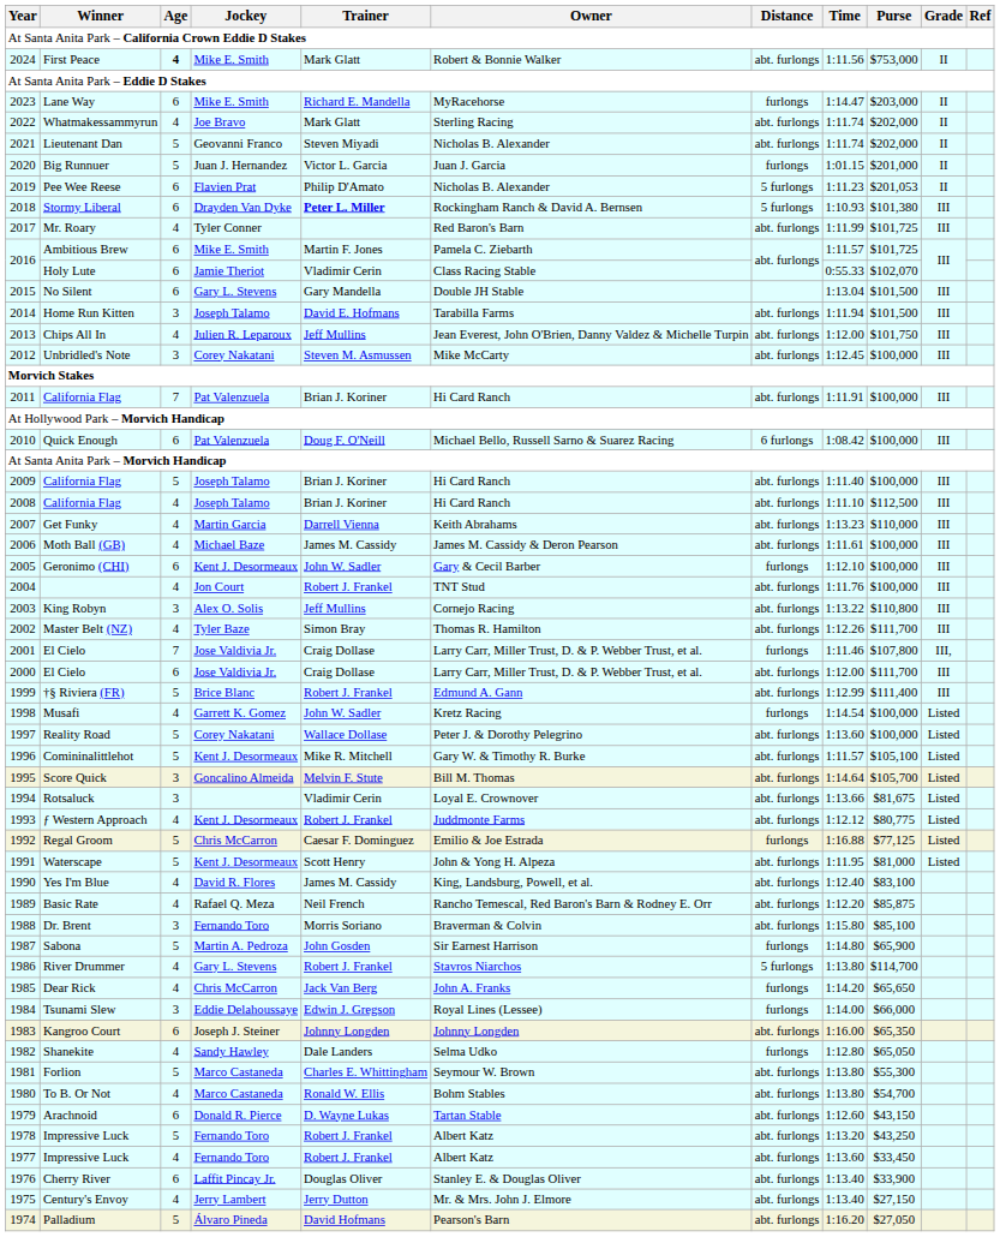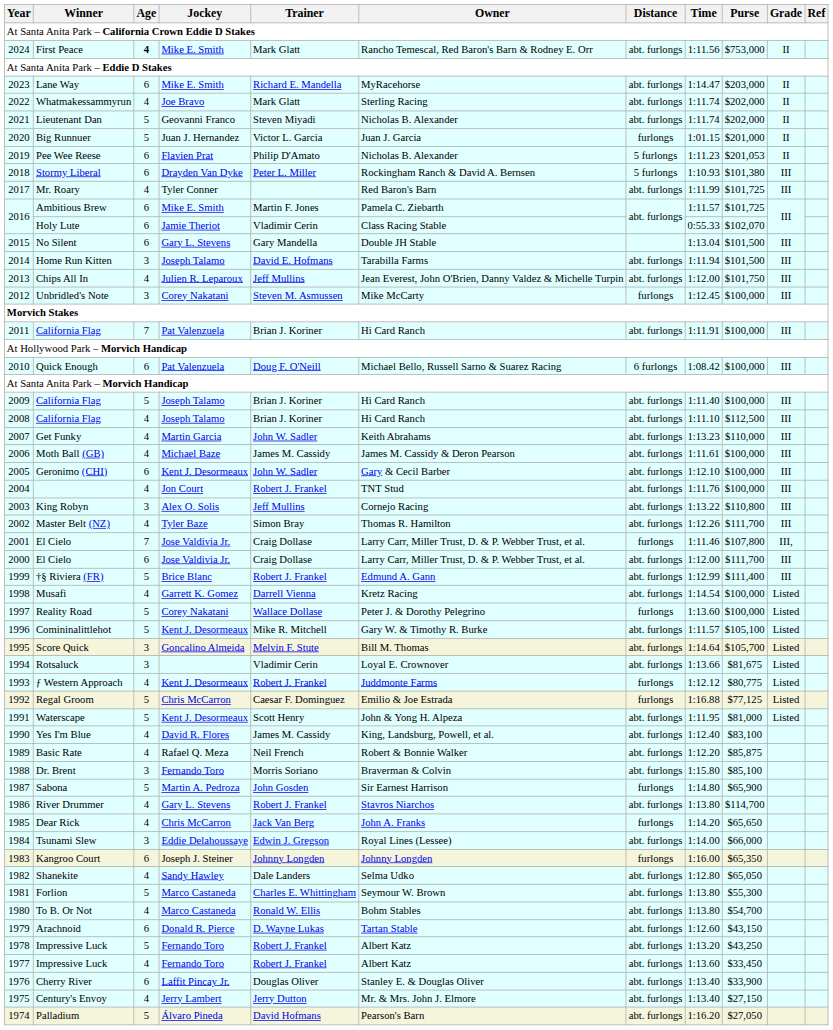 <table class="wikitable sortable">
 <tr>
 <th>Year</th>
 <th>Winner</th>
 <th>Age</th>
 <th>Jockey</th>
 <th>Trainer</th>
 <th>Owner</th>
 <th>Distance</th>
 <th>Time</th>
 <th>Purse</th>
 <th>Grade</th>
 <th>Ref</th>
 </tr>
 <tr style="font-size:90%; background-color:white">
 <td align="left" colspan=11>At Santa Anita Park – <strong>California Crown Eddie D Stakes</strong></td>
 </tr>
 <tr style="font-size:90%; background-color:lightcyan">
 <td align=center>2024</td>
 <td>First Peace</td>
 <td align=center><strong>4</strong></td>
 <td><a href='#'>Mike E. Smith</a></td>
 <td>Mark Glatt</td>
-<td>Robert & Bonnie Walker</td>
+<td>Rancho Temescal, Red Baron's Barn & Rodney E. Orr</td>
 <td align=center>abt.  furlongs</td>
 <td align=center>1:11.56</td>
 <td align=center>$753,000</td>
 <td align=center>II</td>
 <td></td>
 </tr>
 <tr style="font-size:90%; background-color:white">
 <td align="left" colspan=11>At Santa Anita Park – <strong>Eddie D Stakes</strong></td>
 </tr>
 <tr style="font-size:90%; background-color:lightcyan">
 <td align=center>2023</td>
 <td>Lane Way</td>
 <td align=center>6</td>
 <td><a href='#'>Mike E. Smith</a></td>
 <td><a href='#'>Richard E. Mandella</a></td>
 <td>MyRacehorse</td>
-<td align=center> furlongs</td>
+<td align=center>abt.  furlongs</td>
 <td align=center>1:14.47</td>
 <td align=center>$203,000</td>
 <td align=center>II</td>
 <td></td>
 </tr>
 <tr style="font-size:90%; background-color:lightcyan">
 <td align=center>2022</td>
 <td>Whatmakessammyrun</td>
 <td align=center>4</td>
 <td><a href='#'>Joe Bravo</a></td>
 <td>Mark Glatt</td>
 <td>Sterling Racing</td>
 <td align=center>abt.  furlongs</td>
 <td align=center>1:11.74</td>
 <td align=center>$202,000</td>
 <td align=center>II</td>
 <td></td>
 </tr>
 <tr style="font-size:90%; background-color:lightcyan">
 <td align=center>2021</td>
 <td>Lieutenant Dan</td>
 <td align=center>5</td>
 <td>Geovanni Franco</td>
 <td>Steven Miyadi</td>
 <td>Nicholas B. Alexander</td>
 <td align=center>abt.  furlongs</td>
 <td align=center>1:11.74</td>
 <td align=center>$202,000</td>
 <td align=center>II</td>
 <td></td>
 </tr>
 <tr style="font-size:90%; background-color:lightcyan">
 <td align=center>2020</td>
 <td>Big Runnuer</td>
 <td align=center>5</td>
 <td>Juan J. Hernandez</td>
 <td>Victor L. Garcia</td>
 <td>Juan J. Garcia</td>
 <td align=center> furlongs</td>
 <td align=center>1:01.15</td>
 <td align=center>$201,000</td>
 <td align=center>II</td>
 <td></td>
 </tr>
 <tr style="font-size:90%; background-color:lightcyan">
 <td align=center>2019</td>
 <td>Pee Wee Reese</td>
 <td align=center>6</td>
 <td><a href='#'>Flavien Prat</a></td>
 <td>Philip D'Amato</td>
 <td>Nicholas B. Alexander</td>
 <td align=center>5 furlongs</td>
 <td align=center>1:11.23</td>
 <td align=center>$201,053</td>
 <td align=center>II</td>
 <td></td>
 </tr>
 <tr style="font-size:90%; background-color:lightcyan">
 <td align=center>2018</td>
 <td><a href='#'>Stormy Liberal</a></td>
 <td align=center>6</td>
 <td><a href='#'>Drayden Van Dyke</a></td>
-<td><strong><a href='#'>Peter L. Miller</a></strong></td>
+<td><a href='#'>Peter L. Miller</a></td>
 <td>Rockingham Ranch & David A. Bernsen</td>
 <td align=center>5 furlongs</td>
 <td align=center>1:10.93</td>
 <td align=center>$101,380</td>
 <td align=center>III</td>
 <td></td>
 </tr>
 <tr style="font-size:90%; background-color:lightcyan">
 <td align=center>2017</td>
 <td>Mr. Roary</td>
 <td align=center>4</td>
 <td>Tyler Conner</td>
 <td></td>
 <td>Red Baron's Barn</td>
 <td align=center>abt.  furlongs</td>
 <td align=center>1:11.99</td>
 <td align=center>$101,725</td>
 <td align=center>III</td>
 <td></td>
 </tr>
 <tr style="font-size:90%; background-color:lightcyan">
 <td align=center rowspan=2>2016</td>
 <td>Ambitious Brew</td>
 <td align=center>6</td>
 <td><a href='#'>Mike E. Smith</a></td>
 <td>Martin F. Jones</td>
 <td>Pamela C. Ziebarth</td>
 <td align=center rowspan=2>abt.  furlongs</td>
 <td align=center>1:11.57</td>
 <td align=center>$101,725</td>
 <td align=center rowspan=2>III</td>
 <td></td>
 </tr>
 <tr style="font-size:90%; background-color:lightcyan">
 <td>Holy Lute</td>
 <td align=center>6</td>
 <td><a href='#'>Jamie Theriot</a></td>
 <td>Vladimir Cerin</td>
 <td>Class Racing Stable</td>
 <td align=center>0:55.33</td>
 <td align=center>$102,070</td>
 <td></td>
 </tr>
 <tr style="font-size:90%; background-color:lightcyan">
 <td align=center>2015</td>
 <td>No Silent</td>
 <td align=center>6</td>
 <td><a href='#'>Gary L. Stevens</a></td>
 <td>Gary Mandella</td>
 <td>Double JH Stable</td>
 <td align=center></td>
 <td align=center>1:13.04</td>
 <td align=center>$101,500</td>
 <td align=center>III</td>
 <td></td>
 </tr>
 <tr style="font-size:90%; background-color:lightcyan">
 <td align=center>2014</td>
 <td>Home Run Kitten</td>
 <td align=center>3</td>
 <td><a href='#'>Joseph Talamo</a></td>
 <td><a href='#'>David E. Hofmans</a></td>
 <td>Tarabilla Farms</td>
 <td align=center>abt.  furlongs</td>
 <td align=center>1:11.94</td>
 <td align=center>$101,500</td>
 <td align=center>III</td>
 <td></td>
 </tr>
 <tr style="font-size:90%; background-color:lightcyan">
 <td align=center>2013</td>
 <td>Chips All In</td>
 <td align=center>4</td>
 <td><a href='#'>Julien R. Leparoux</a></td>
 <td><a href='#'>Jeff Mullins</a></td>
 <td>Jean Everest, John O'Brien, Danny Valdez & Michelle Turpin</td>
 <td align=center>abt.  furlongs</td>
 <td align=center>1:12.00</td>
 <td align=center>$101,750</td>
 <td align=center>III</td>
 <td></td>
 </tr>
 <tr style="font-size:90%; background-color:lightcyan">
 <td align=center>2012</td>
 <td>Unbridled's Note</td>
 <td align=center>3</td>
 <td><a href='#'>Corey Nakatani</a></td>
 <td><a href='#'>Steven M. Asmussen</a></td>
 <td>Mike McCarty</td>
-<td align=center>abt.  furlongs</td>
+<td align=center> furlongs</td>
 <td align=center>1:12.45</td>
 <td align=center>$100,000</td>
 <td align=center>III</td>
 <td></td>
 </tr>
 <tr style="font-size:90%; background-color:white">
 <td align="left" colspan=11><strong>Morvich Stakes</strong></td>
 </tr>
 <tr style="font-size:90%; background-color:lightcyan">
 <td align=center>2011</td>
 <td><a href='#'>California Flag</a></td>
 <td align=center>7</td>
 <td><a href='#'>Pat Valenzuela</a></td>
 <td>Brian J. Koriner</td>
 <td>Hi Card Ranch</td>
 <td align=center>abt.  furlongs</td>
 <td align=center>1:11.91</td>
 <td align=center>$100,000</td>
 <td align=center>III</td>
 <td></td>
 </tr>
 <tr style="font-size:90%; background-color:white">
 <td align="left" colspan=11>At Hollywood Park – <strong>Morvich Handicap </strong></td>
 </tr>
 <tr style="font-size:90%; background-color:lightcyan">
 <td align=center>2010</td>
 <td>Quick Enough</td>
 <td align=center>6</td>
 <td><a href='#'>Pat Valenzuela</a></td>
 <td><a href='#'>Doug F. O'Neill</a></td>
 <td>Michael Bello,  Russell Sarno & Suarez Racing</td>
 <td align=center>6 furlongs</td>
 <td align=center>1:08.42</td>
 <td align=center>$100,000</td>
 <td align=center>III</td>
 <td></td>
 </tr>
 <tr style="font-size:90%; background-color:white">
 <td align="left" colspan=11>At Santa Anita Park – <strong>Morvich Handicap </strong></td>
 </tr>
 <tr style="font-size:90%; background-color:lightcyan">
 <td align=center>2009</td>
 <td><a href='#'>California Flag</a></td>
 <td align=center>5</td>
 <td><a href='#'>Joseph Talamo</a></td>
 <td>Brian J. Koriner</td>
 <td>Hi Card Ranch</td>
 <td align=center>abt.  furlongs</td>
 <td align=center>1:11.40</td>
 <td align=center>$100,000</td>
 <td align=center>III</td>
 <td></td>
 </tr>
 <tr style="font-size:90%; background-color:lightcyan">
 <td align=center>2008</td>
 <td><a href='#'>California Flag</a></td>
 <td align=center>4</td>
 <td><a href='#'>Joseph Talamo</a></td>
 <td>Brian J. Koriner</td>
 <td>Hi Card Ranch</td>
 <td align=center>abt.  furlongs</td>
 <td align=center>1:11.10</td>
 <td align=center>$112,500</td>
 <td align=center>III</td>
 <td></td>
 </tr>
 <tr style="font-size:90%; background-color:lightcyan">
 <td align=center>2007</td>
 <td>Get Funky</td>
 <td align=center>4</td>
 <td><a href='#'>Martin Garcia</a></td>
-<td><a href='#'>Darrell Vienna</a></td>
+<td><a href='#'>John W. Sadler</a></td>
 <td>Keith Abrahams</td>
 <td align=center>abt.  furlongs</td>
 <td align=center>1:13.23</td>
 <td align=center>$110,000</td>
 <td align=center>III</td>
 <td></td>
 </tr>
 <tr style="font-size:90%; background-color:lightcyan">
 <td align=center>2006</td>
 <td>Moth Ball <a href='#'>(GB)</a></td>
 <td align=center>4</td>
 <td><a href='#'>Michael Baze</a></td>
 <td>James M. Cassidy</td>
 <td>James M. Cassidy & Deron Pearson</td>
 <td align=center>abt.  furlongs</td>
 <td align=center>1:11.61</td>
 <td align=center>$100,000</td>
 <td align=center>III</td>
 <td></td>
 </tr>
 <tr style="font-size:90%; background-color:lightcyan">
 <td align=center>2005</td>
 <td>Geronimo <a href='#'>(CHI)</a></td>
 <td align=center>6</td>
 <td><a href='#'>Kent J. Desormeaux</a></td>
 <td><a href='#'>John W. Sadler</a></td>
 <td><a href='#'>Gary</a> & Cecil Barber</td>
-<td align=center> furlongs</td>
+<td align=center>abt.  furlongs</td>
 <td align=center>1:12.10</td>
 <td align=center>$100,000</td>
 <td align=center>III</td>
 <td></td>
 </tr>
 <tr style="font-size:90%; background-color:lightcyan">
 <td align=center>2004</td>
 <td></td>
 <td align=center>4</td>
 <td><a href='#'>Jon Court</a></td>
 <td><a href='#'>Robert J. Frankel</a></td>
 <td>TNT Stud</td>
 <td align=center>abt.  furlongs</td>
 <td align=center>1:11.76</td>
 <td align=center>$100,000</td>
 <td align=center>III</td>
 <td></td>
 </tr>
 <tr style="font-size:90%; background-color:lightcyan">
 <td align=center>2003</td>
 <td>King Robyn</td>
 <td align=center>3</td>
 <td><a href='#'>Alex O. Solis</a></td>
 <td><a href='#'>Jeff Mullins</a></td>
 <td>Cornejo Racing</td>
 <td align=center>abt.  furlongs</td>
 <td align=center>1:13.22</td>
 <td align=center>$110,800</td>
 <td align=center>III</td>
 <td></td>
 </tr>
 <tr style="font-size:90%; background-color:lightcyan">
 <td align=center>2002</td>
 <td>Master Belt <a href='#'>(NZ)</a></td>
 <td align=center>4</td>
 <td><a href='#'>Tyler Baze</a></td>
 <td>Simon Bray</td>
 <td>Thomas R. Hamilton</td>
 <td align=center>abt.  furlongs</td>
 <td align=center>1:12.26</td>
 <td align=center>$111,700</td>
 <td align=center>III</td>
 <td></td>
 </tr>
 <tr style="font-size:90%; background-color:lightcyan">
 <td align=center>2001</td>
 <td>El Cielo</td>
 <td align=center>7</td>
 <td><a href='#'>Jose Valdivia Jr.</a></td>
 <td>Craig Dollase</td>
 <td>Larry Carr, Miller Trust, D. & P. Webber Trust, et al.</td>
 <td align=center> furlongs</td>
 <td align=center>1:11.46</td>
 <td align=center>$107,800</td>
 <td align=center>III,</td>
 <td></td>
 </tr>
 <tr style="font-size:90%; background-color:lightcyan">
 <td align=center>2000</td>
 <td>El Cielo</td>
 <td align=center>6</td>
 <td><a href='#'>Jose Valdivia Jr.</a></td>
 <td>Craig Dollase</td>
 <td>Larry Carr, Miller Trust, D. & P. Webber Trust, et al.</td>
 <td align=center>abt.  furlongs</td>
 <td align=center>1:12.00</td>
 <td align=center>$111,700</td>
 <td align=center>III</td>
 <td></td>
 </tr>
 <tr style="font-size:90%; background-color:lightcyan">
 <td align=center>1999</td>
 <td>†§ Riviera <a href='#'>(FR)</a></td>
 <td align=center>5</td>
 <td><a href='#'>Brice Blanc</a></td>
 <td><a href='#'>Robert J. Frankel</a></td>
 <td><a href='#'>Edmund A. Gann</a></td>
 <td align=center>abt.  furlongs</td>
 <td align=center>1:12.99</td>
 <td align=center>$111,400</td>
 <td align=center>III</td>
 <td></td>
 </tr>
 <tr style="font-size:90%; background-color:lightcyan">
 <td align=center>1998</td>
 <td>Musafi</td>
 <td align=center>4</td>
 <td><a href='#'>Garrett K. Gomez</a></td>
-<td><a href='#'>John W. Sadler</a></td>
+<td><a href='#'>Darrell Vienna</a></td>
 <td>Kretz Racing</td>
-<td align=center> furlongs</td>
+<td align=center>abt.  furlongs</td>
 <td align=center>1:14.54</td>
 <td align=center>$100,000</td>
 <td align=center>Listed</td>
 <td></td>
 </tr>
 <tr style="font-size:90%; background-color:lightcyan">
 <td align=center>1997</td>
 <td>Reality Road</td>
 <td align=center>5</td>
 <td><a href='#'>Corey Nakatani</a></td>
 <td><a href='#'>Wallace Dollase</a></td>
 <td>Peter J. & Dorothy Pelegrino</td>
-<td align=center>abt.  furlongs</td>
+<td align=center> furlongs</td>
 <td align=center>1:13.60</td>
 <td align=center>$100,000</td>
 <td align=center>Listed</td>
 <td></td>
 </tr>
 <tr style="font-size:90%; background-color:lightcyan">
 <td align=center>1996</td>
 <td>Comininalittlehot</td>
 <td align=center>5</td>
 <td><a href='#'>Kent J. Desormeaux</a></td>
 <td>Mike R. Mitchell</td>
 <td>Gary W. & Timothy R. Burke</td>
 <td align=center>abt.  furlongs</td>
 <td align=center>1:11.57</td>
 <td align=center>$105,100</td>
 <td align=center>Listed</td>
 <td></td>
 </tr>
 <tr style="font-size:90%; background-color:beige">
 <td align=center>1995</td>
 <td>Score Quick</td>
 <td align=center>3</td>
 <td><a href='#'>Goncalino Almeida</a></td>
 <td><a href='#'>Melvin F. Stute</a></td>
 <td>Bill M. Thomas</td>
 <td align=center>abt.  furlongs</td>
 <td align=center>1:14.64</td>
 <td align=center>$105,700</td>
 <td align=center>Listed</td>
 <td></td>
 </tr>
 <tr style="font-size:90%; background-color:lightcyan">
 <td align=center>1994</td>
 <td>Rotsaluck</td>
 <td align=center>3</td>
 <td></td>
 <td>Vladimir Cerin</td>
 <td>Loyal E. Crownover</td>
 <td align=center>abt.  furlongs</td>
 <td align=center>1:13.66</td>
 <td align=center>$81,675</td>
 <td align=center>Listed</td>
 <td></td>
 </tr>
 <tr style="font-size:90%; background-color:lightcyan">
 <td align=center>1993</td>
 <td>ƒ Western Approach</td>
 <td align=center>4</td>
 <td><a href='#'>Kent J. Desormeaux</a></td>
 <td><a href='#'>Robert J. Frankel</a></td>
 <td><a href='#'>Juddmonte Farms</a></td>
-<td align=center>abt.  furlongs</td>
+<td align=center> furlongs</td>
 <td align=center>1:12.12</td>
 <td align=center>$80,775</td>
 <td align=center>Listed</td>
 <td></td>
 </tr>
 <tr style="font-size:90%; background-color:beige">
 <td align=center>1992</td>
 <td>Regal Groom</td>
 <td align=center>5</td>
 <td><a href='#'>Chris McCarron</a></td>
 <td>Caesar F. Dominguez</td>
 <td>Emilio & Joe Estrada</td>
 <td align=center> furlongs</td>
 <td align=center>1:16.88</td>
 <td align=center>$77,125</td>
 <td align=center>Listed</td>
 <td></td>
 </tr>
 <tr style="font-size:90%; background-color:lightcyan">
 <td align=center>1991</td>
 <td>Waterscape</td>
 <td align=center>5</td>
 <td><a href='#'>Kent J. Desormeaux</a></td>
 <td>Scott Henry</td>
 <td>John & Yong H. Alpeza</td>
 <td align=center>abt.  furlongs</td>
 <td align=center>1:11.95</td>
 <td align=center>$81,000</td>
 <td align=center>Listed</td>
 <td></td>
 </tr>
 <tr style="font-size:90%; background-color:lightcyan">
 <td align=center>1990</td>
 <td>Yes I'm Blue</td>
 <td align=center>4</td>
 <td><a href='#'>David R. Flores</a></td>
 <td>James M. Cassidy</td>
 <td>King, Landsburg, Powell, et al.</td>
 <td align=center>abt.  furlongs</td>
 <td align=center>1:12.40</td>
 <td align=center>$83,100</td>
 <td align=center></td>
 <td></td>
 </tr>
 <tr style="font-size:90%; background-color:lightcyan">
 <td align=center>1989</td>
 <td>Basic Rate</td>
 <td align=center>4</td>
 <td>Rafael Q. Meza</td>
 <td>Neil French</td>
-<td>Rancho Temescal, Red Baron's Barn & Rodney E. Orr</td>
+<td>Robert & Bonnie Walker</td>
 <td align=center>abt.  furlongs</td>
 <td align=center>1:12.20</td>
 <td align=center>$85,875</td>
 <td align=center></td>
 <td></td>
 </tr>
 <tr style="font-size:90%; background-color:lightcyan">
 <td align=center>1988</td>
 <td>Dr. Brent</td>
 <td align=center>3</td>
 <td><a href='#'>Fernando Toro</a></td>
 <td>Morris Soriano</td>
 <td>Braverman & Colvin</td>
 <td align=center>abt.  furlongs</td>
 <td align=center>1:15.80</td>
 <td align=center>$85,100</td>
 <td align=center></td>
 <td></td>
 </tr>
 <tr style="font-size:90%; background-color:lightcyan">
 <td align=center>1987</td>
 <td>Sabona</td>
 <td align=center>5</td>
 <td><a href='#'>Martin A. Pedroza</a></td>
 <td><a href='#'>John Gosden</a></td>
 <td>Sir Earnest Harrison</td>
 <td align=center> furlongs</td>
 <td align=center>1:14.80</td>
 <td align=center>$65,900</td>
 <td align=center></td>
 <td></td>
 </tr>
 <tr style="font-size:90%; background-color:lightcyan">
 <td align=center>1986</td>
 <td>River Drummer</td>
 <td align=center>4</td>
 <td><a href='#'>Gary L. Stevens</a></td>
 <td><a href='#'>Robert J. Frankel</a></td>
 <td><a href='#'>Stavros Niarchos</a></td>
-<td align=center>5 furlongs</td>
+<td align=center>abt.  furlongs</td>
 <td align=center>1:13.80</td>
 <td align=center>$114,700</td>
 <td align=center></td>
 <td></td>
 </tr>
 <tr style="font-size:90%; background-color:lightcyan">
 <td align=center>1985</td>
 <td>Dear Rick</td>
 <td align=center>4</td>
 <td><a href='#'>Chris McCarron</a></td>
 <td><a href='#'>Jack Van Berg</a></td>
 <td><a href='#'>John A. Franks</a></td>
 <td align=center> furlongs</td>
 <td align=center>1:14.20</td>
 <td align=center>$65,650</td>
 <td align=center></td>
 <td></td>
 </tr>
 <tr style="font-size:90%; background-color:lightcyan">
 <td align=center>1984</td>
 <td>Tsunami Slew</td>
 <td align=center>3</td>
 <td><a href='#'>Eddie Delahoussaye</a></td>
 <td><a href='#'>Edwin J. Gregson</a></td>
 <td>Royal Lines (Lessee)</td>
-<td align=center> furlongs</td>
+<td align=center>abt.  furlongs</td>
 <td align=center>1:14.00</td>
 <td align=center>$66,000</td>
 <td align=center></td>
 <td></td>
 </tr>
 <tr style="font-size:90%; background-color:beige">
 <td align=center>1983</td>
 <td>Kangroo Court</td>
 <td align=center>6</td>
 <td>Joseph J. Steiner</td>
 <td><a href='#'>Johnny Longden</a></td>
 <td><a href='#'>Johnny Longden</a></td>
-<td align=center>abt.  furlongs</td>
+<td align=center> furlongs</td>
 <td align=center>1:16.00</td>
 <td align=center>$65,350</td>
 <td align=center></td>
 <td></td>
 </tr>
 <tr style="font-size:90%; background-color:lightcyan">
 <td align=center>1982</td>
 <td>Shanekite</td>
 <td align=center>4</td>
 <td><a href='#'>Sandy Hawley</a></td>
 <td>Dale Landers</td>
 <td>Selma Udko</td>
-<td align=center> furlongs</td>
+<td align=center>abt.  furlongs</td>
 <td align=center>1:12.80</td>
 <td align=center>$65,050</td>
 <td align=center></td>
 <td></td>
 </tr>
 <tr style="font-size:90%; background-color:lightcyan">
 <td align=center>1981</td>
 <td>Forlion</td>
 <td align=center>5</td>
 <td><a href='#'>Marco Castaneda</a></td>
 <td><a href='#'>Charles E. Whittingham</a></td>
 <td>Seymour W. Brown</td>
 <td align=center>abt.  furlongs</td>
 <td align=center>1:13.80</td>
 <td align=center>$55,300</td>
 <td align=center></td>
 <td></td>
 </tr>
 <tr style="font-size:90%; background-color:lightcyan">
 <td align=center>1980</td>
 <td>To B. Or Not</td>
 <td align=center>4</td>
 <td><a href='#'>Marco Castaneda</a></td>
 <td><a href='#'>Ronald W. Ellis</a></td>
 <td>Bohm Stables</td>
 <td align=center>abt.  furlongs</td>
 <td align=center>1:13.80</td>
 <td align=center>$54,700</td>
 <td align=center></td>
 <td></td>
 </tr>
 <tr style="font-size:90%; background-color:lightcyan">
 <td align=center>1979</td>
 <td>Arachnoid</td>
 <td align=center>6</td>
 <td><a href='#'>Donald R. Pierce</a></td>
 <td><a href='#'>D. Wayne Lukas</a></td>
 <td><a href='#'>Tartan Stable</a></td>
 <td align=center>abt.  furlongs</td>
 <td align=center>1:12.60</td>
 <td align=center>$43,150</td>
 <td align=center></td>
 <td></td>
 </tr>
 <tr style="font-size:90%; background-color:lightcyan">
 <td align=center>1978</td>
 <td>Impressive Luck</td>
 <td align=center>5</td>
 <td><a href='#'>Fernando Toro</a></td>
 <td><a href='#'>Robert J. Frankel</a></td>
 <td>Albert Katz</td>
 <td align=center>abt.  furlongs</td>
 <td align=center>1:13.20</td>
 <td align=center>$43,250</td>
 <td align=center></td>
 <td></td>
 </tr>
 <tr style="font-size:90%; background-color:lightcyan">
 <td align=center>1977</td>
 <td>Impressive Luck</td>
 <td align=center>4</td>
 <td><a href='#'>Fernando Toro</a></td>
 <td><a href='#'>Robert J. Frankel</a></td>
 <td>Albert Katz</td>
 <td align=center>abt.  furlongs</td>
 <td align=center>1:13.60</td>
 <td align=center>$33,450</td>
 <td align=center></td>
 <td></td>
 </tr>
 <tr style="font-size:90%; background-color:lightcyan">
 <td align=center>1976</td>
 <td>Cherry River</td>
 <td align=center>6</td>
 <td><a href='#'>Laffit Pincay Jr.</a></td>
 <td>Douglas Oliver</td>
 <td>Stanley E. & Douglas Oliver</td>
 <td align=center>abt.  furlongs</td>
 <td align=center>1:13.40</td>
 <td align=center>$33,900</td>
 <td align=center></td>
 <td></td>
 </tr>
 <tr style="font-size:90%; background-color:lightcyan">
 <td align=center>1975</td>
 <td>Century's Envoy</td>
 <td align=center>4</td>
 <td><a href='#'>Jerry Lambert</a></td>
 <td><a href='#'>Jerry Dutton</a></td>
 <td>Mr. & Mrs. John J. Elmore</td>
 <td align=center>abt.  furlongs</td>
 <td align=center>1:13.40</td>
 <td align=center>$27,150</td>
 <td align=center></td>
 <td></td>
 </tr>
 <tr style="font-size:90%; background-color:beige">
 <td align=center>1974</td>
 <td>Palladium</td>
 <td align=center>5</td>
 <td><a href='#'>Álvaro Pineda</a></td>
 <td><a href='#'>David Hofmans</a></td>
 <td>Pearson's Barn</td>
 <td align=center>abt.  furlongs</td>
 <td align=center>1:16.20</td>
 <td align=center>$27,050</td>
 <td align=center></td>
 <td></td>
 </tr>
 </table>
